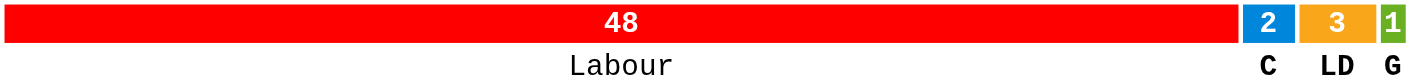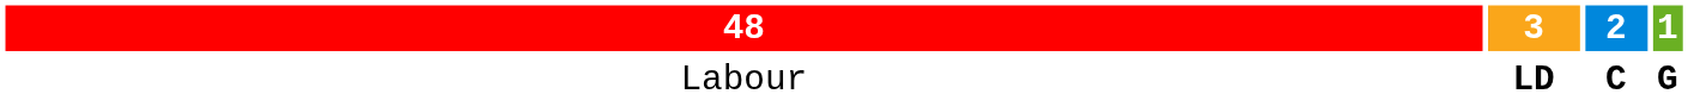 <table style="width:100%; text-align:center;">
 <tr style="color:white;">
 <td style="background:red; width:88.89%;"><strong>48</strong></td>
+<td style="background:#FAA61A; width:5.56%;"><strong>3</strong></td>
 <td style="background:#0087DC; width:3.70%;"><strong>2</strong></td>
-<td style="background:#FAA61A; width:5.56%;"><strong>3</strong></td>
 <td style="background:#6AB023; width:1.85%;"><strong>1</strong></td>
 </tr>
 <tr>
 <td><span>Labour</span></td>
+<td><span><strong>LD</strong></span></td>
 <td><span><strong>C</strong></span></td>
-<td><span><strong>LD</strong></span></td>
 <td><span><strong>G</strong></span></td>
 </tr>
 </table>
